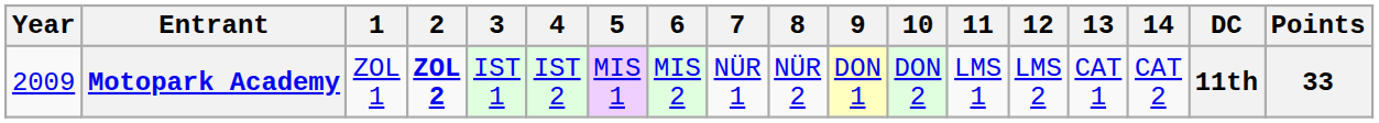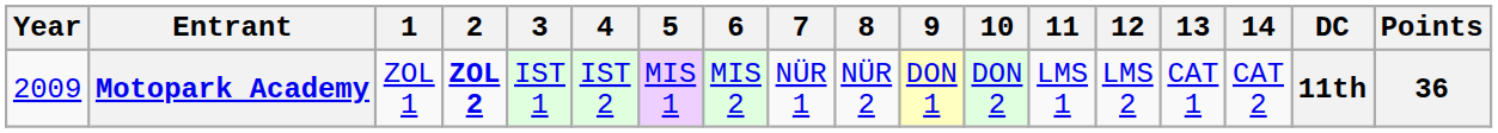 <table class="wikitable" style="text-align:center; font-size:85%">
 <tr>
 <th>Year</th>
 <th>Entrant</th>
 <th>1</th>
 <th>2</th>
 <th>3</th>
 <th>4</th>
 <th>5</th>
 <th>6</th>
 <th>7</th>
 <th>8</th>
 <th>9</th>
 <th>10</th>
 <th>11</th>
 <th>12</th>
 <th>13</th>
 <th>14</th>
 <th>DC</th>
 <th>Points</th>
 </tr>
 <tr>
 <td><a href='#'>2009</a></td>
 <th nowrap><a href='#'>Motopark Academy</a></th>
 <td><a href='#'>ZOL<br>1</a></td>
 <td><strong><a href='#'>ZOL<br>2</a></strong></td>
 <td style="background:#dfffdf;"><a href='#'>IST<br>1</a><br></td>
 <td style="background:#dfffdf;"><a href='#'>IST<br>2</a><br></td>
 <td style="background:#efcfff;"><a href='#'>MIS<br>1</a><br></td>
 <td style="background:#dfffdf;"><a href='#'>MIS<br>2</a><br></td>
 <td><a href='#'>NÜR<br>1</a></td>
 <td><a href='#'>NÜR<br>2</a></td>
 <td style="background:#ffffbf;"><a href='#'>DON<br>1</a><br></td>
 <td style="background:#dfffdf;"><a href='#'>DON<br>2</a><br></td>
 <td><a href='#'>LMS<br>1</a></td>
 <td><a href='#'>LMS<br>2</a></td>
 <td><a href='#'>CAT<br>1</a></td>
 <td><a href='#'>CAT<br>2</a></td>
 <th>11th</th>
-<th>33</th>
+<th>36</th>
 </tr>
 </table>
